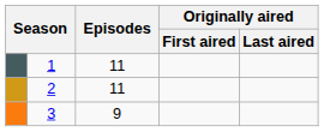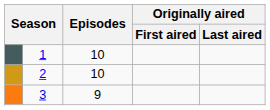 <table class="wikitable" style="text-align: center;">
 <tr>
 <th style="padding: 0 8px;" colspan="2" rowspan="2">Season</th>
 <th style="padding: 0 8px;" rowspan="2">Episodes</th>
 <th colspan="2">Originally aired</th>
 </tr>
 <tr>
 <th>First aired</th>
 <th>Last aired</th>
 </tr>
 <tr>
 <td style="background:#455C5F"></td>
 <td><a href='#'>1</a></td>
-<td>11</td>
+<td>10</td>
 <td></td>
 <td style="padding: 0 8px;"></td>
 </tr>
 <tr>
 <td style="background: #D09916;"></td>
 <td><a href='#'>2</a></td>
-<td>11</td>
+<td>10</td>
 <td></td>
 <td></td>
 </tr>
 <tr>
 <td style ="background: #FB7B0E;"></td>
 <td><a href='#'>3</a></td>
 <td>9</td>
 <td></td>
 <td></td>
 </tr>
 </table>
